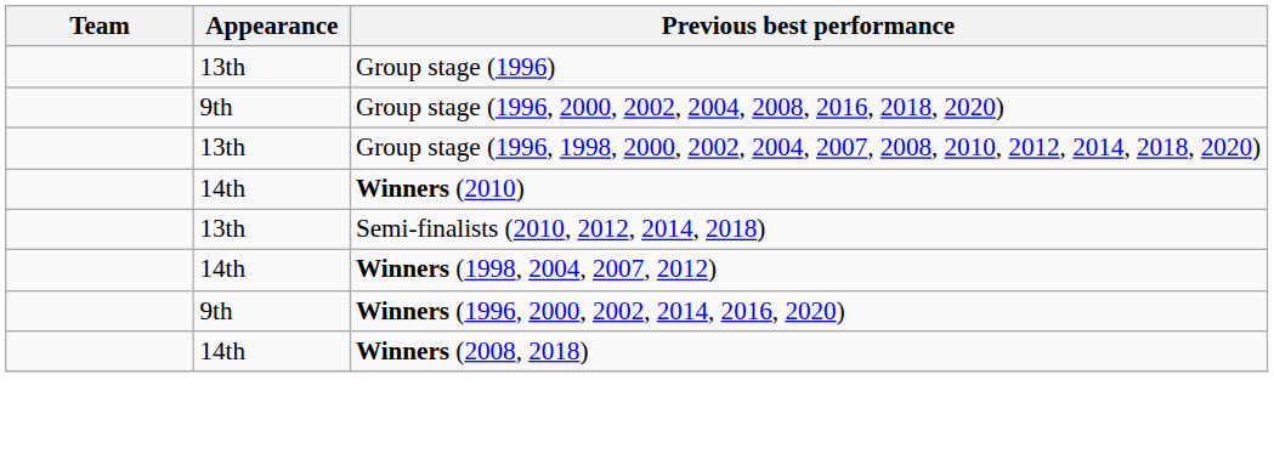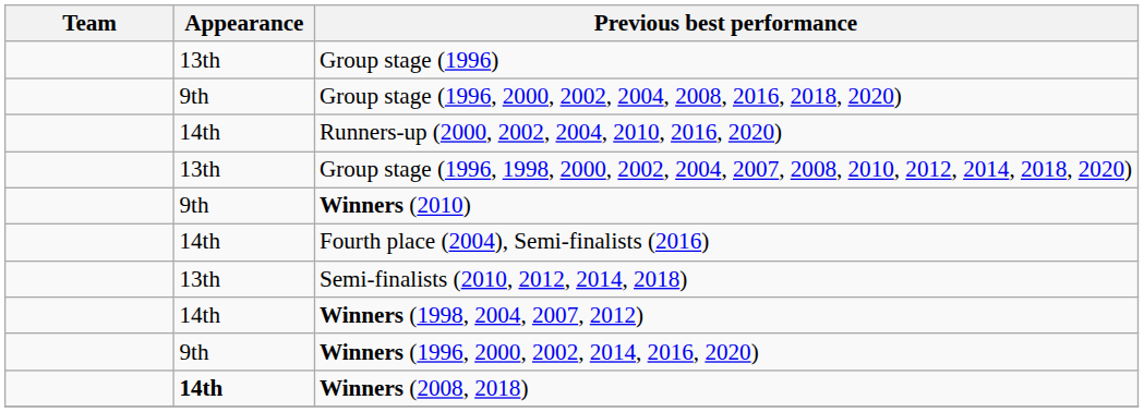 <table class="wikitable sortable" style="text-align: left;">
 <tr>
 <th width="110">Team</th>
 <th width="90">Appearance</th>
 <th>Previous best performance</th>
 </tr>
 <tr>
 <td></td>
 <td>13th</td>
 <td>Group stage (<a href='#'>1996</a>)</td>
 </tr>
 <tr>
 <td></td>
 <td>9th</td>
 <td>Group stage (<a href='#'>1996</a>, <a href='#'>2000</a>, <a href='#'>2002</a>, <a href='#'>2004</a>, <a href='#'>2008</a>, <a href='#'>2016</a>, <a href='#'>2018</a>, <a href='#'>2020</a>)</td>
 </tr>
 <tr>
 <td></td>
+<td>14th</td>
+<td>Runners-up (<a href='#'>2000</a>, <a href='#'>2002</a>, <a href='#'>2004</a>, <a href='#'>2010</a>, <a href='#'>2016</a>, <a href='#'>2020</a>)</td>
+</tr>
+<tr>
+<td></td>
 <td>13th</td>
 <td>Group stage (<a href='#'>1996</a>, <a href='#'>1998</a>, <a href='#'>2000</a>, <a href='#'>2002</a>, <a href='#'>2004</a>, <a href='#'>2007</a>, <a href='#'>2008</a>, <a href='#'>2010</a>, <a href='#'>2012</a>, <a href='#'>2014</a>, <a href='#'>2018</a>, <a href='#'>2020</a>)</td>
 </tr>
 <tr>
 <td></td>
+<td>9th</td>
+<td><strong>Winners</strong> (<a href='#'>2010</a>)</td>
+</tr>
+<tr>
+<td></td>
 <td>14th</td>
-<td><strong>Winners</strong> (<a href='#'>2010</a>)</td>
+<td>Fourth place (<a href='#'>2004</a>), Semi-finalists (<a href='#'>2016</a>)</td>
 </tr>
 <tr>
 <td></td>
 <td>13th</td>
 <td>Semi-finalists (<a href='#'>2010</a>, <a href='#'>2012</a>, <a href='#'>2014</a>, <a href='#'>2018</a>)</td>
 </tr>
 <tr>
 <td></td>
 <td>14th</td>
 <td><strong>Winners</strong> (<a href='#'>1998</a>, <a href='#'>2004</a>, <a href='#'>2007</a>, <a href='#'>2012</a>)</td>
 </tr>
 <tr>
 <td></td>
 <td>9th</td>
 <td><strong>Winners</strong> (<a href='#'>1996</a>, <a href='#'>2000</a>, <a href='#'>2002</a>, <a href='#'>2014</a>, <a href='#'>2016</a>, <a href='#'>2020</a>)</td>
 </tr>
 <tr>
 <td></td>
-<td>14th</td>
+<td><strong>14th</strong></td>
 <td><strong>Winners</strong> (<a href='#'>2008</a>, <a href='#'>2018</a>)</td>
 </tr>
 <tr>
 </tr>
 </table>
